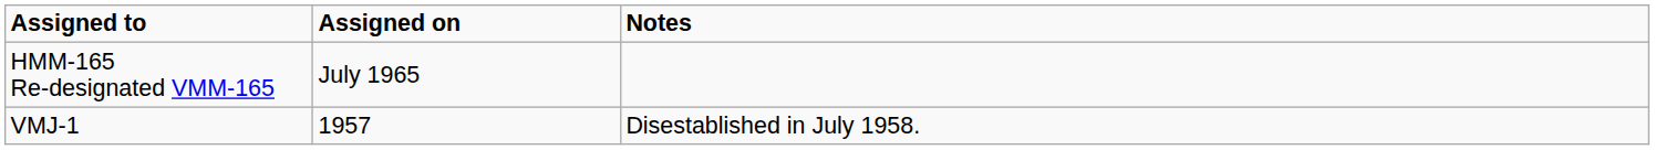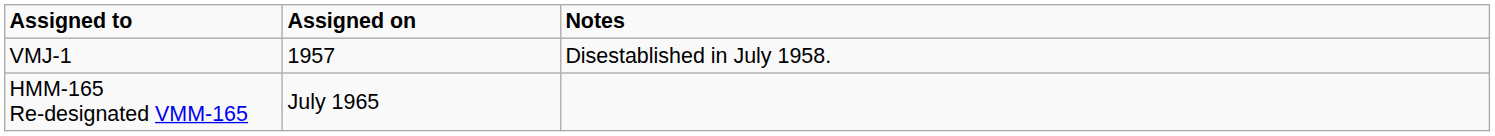 <table class="wikitable" style="width: 70%;">
 <tr>
 <td style="width: 200px;"><strong>Assigned to</strong></td>
 <td style="width: 200px;"><strong>Assigned on</strong></td>
 <td><strong>Notes</strong></td>
 </tr>
 <tr>
+<td>VMJ-1</td>
+<td>1957</td>
+<td>Disestablished in July 1958.</td>
+</tr>
+<tr>
 <td>HMM-165<br>Re-designated <a href='#'>VMM-165</a></td>
 <td>July 1965</td>
 <td></td>
 </tr>
-<tr>
-<td>VMJ-1</td>
-<td>1957</td>
-<td>Disestablished in July 1958.</td>
-</tr>
 </table>
